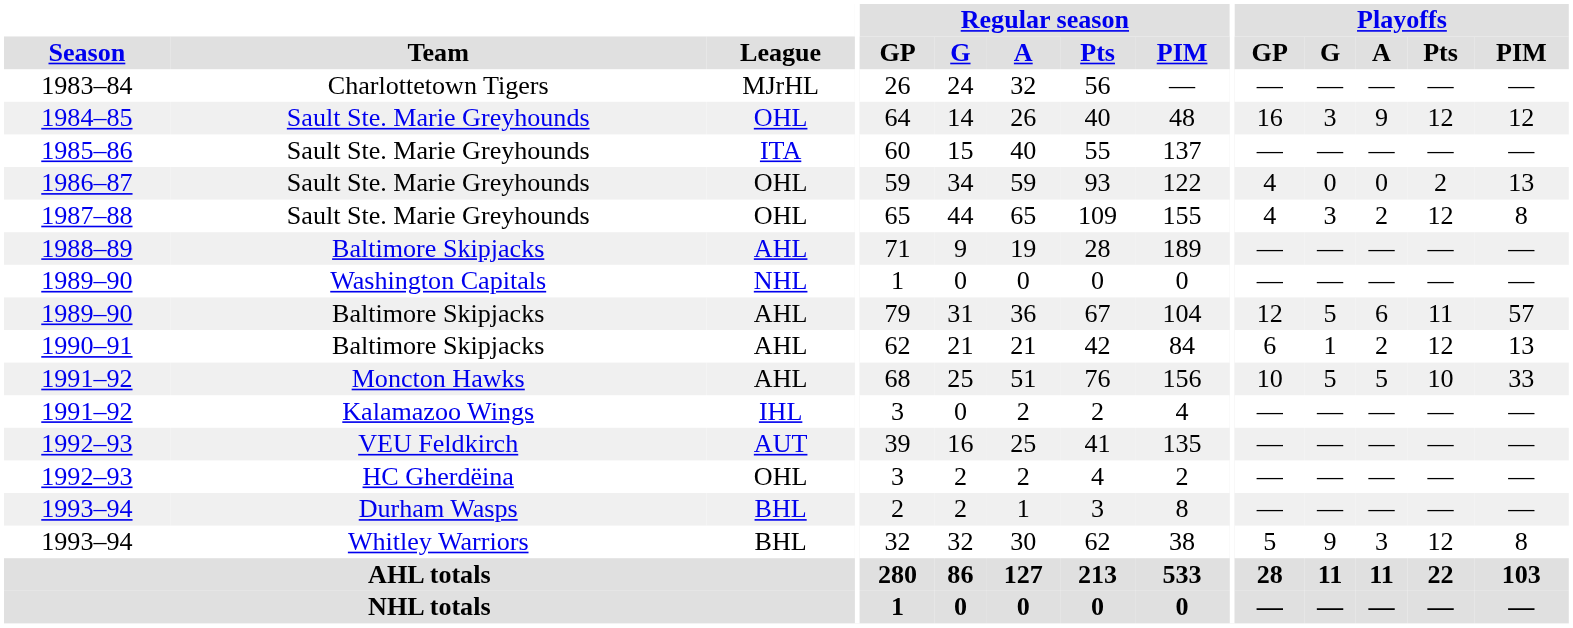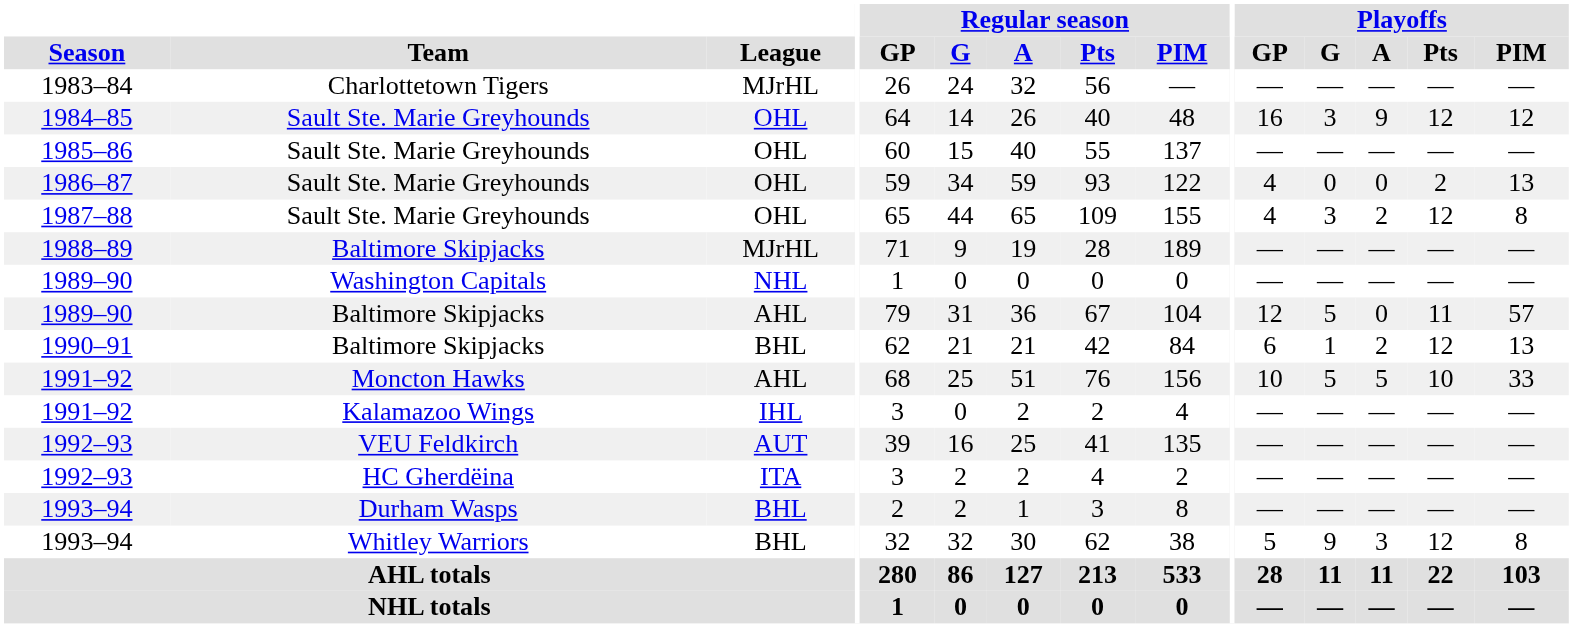 <table border="0" cellpadding="1" cellspacing="0" style="text-align:center; width:60em">
 <tr bgcolor="#e0e0e0">
 <th colspan="3" bgcolor="#ffffff"></th>
 <th rowspan="100" bgcolor="#ffffff"></th>
 <th colspan="5"><a href='#'>Regular season</a></th>
 <th rowspan="100" bgcolor="#ffffff"></th>
 <th colspan="5"><a href='#'>Playoffs</a></th>
 </tr>
 <tr bgcolor="#e0e0e0">
 <th><a href='#'>Season</a></th>
 <th>Team</th>
 <th>League</th>
 <th>GP</th>
 <th><a href='#'>G</a></th>
 <th><a href='#'>A</a></th>
 <th><a href='#'>Pts</a></th>
 <th><a href='#'>PIM</a></th>
 <th>GP</th>
 <th>G</th>
 <th>A</th>
 <th>Pts</th>
 <th>PIM</th>
 </tr>
 <tr>
 <td>1983–84</td>
 <td>Charlottetown Tigers</td>
 <td>MJrHL</td>
 <td>26</td>
 <td>24</td>
 <td>32</td>
 <td>56</td>
 <td>—</td>
 <td>—</td>
 <td>—</td>
 <td>—</td>
 <td>—</td>
 <td>—</td>
 </tr>
 <tr bgcolor="#f0f0f0">
 <td><a href='#'>1984–85</a></td>
 <td><a href='#'>Sault Ste. Marie Greyhounds</a></td>
 <td><a href='#'>OHL</a></td>
 <td>64</td>
 <td>14</td>
 <td>26</td>
 <td>40</td>
 <td>48</td>
 <td>16</td>
 <td>3</td>
 <td>9</td>
 <td>12</td>
 <td>12</td>
 </tr>
 <tr>
 <td><a href='#'>1985–86</a></td>
 <td>Sault Ste. Marie Greyhounds</td>
-<td><a href='#'>ITA</a></td>
+<td>OHL</td>
 <td>60</td>
 <td>15</td>
 <td>40</td>
 <td>55</td>
 <td>137</td>
 <td>—</td>
 <td>—</td>
 <td>—</td>
 <td>—</td>
 <td>—</td>
 </tr>
 <tr bgcolor="#f0f0f0">
 <td><a href='#'>1986–87</a></td>
 <td>Sault Ste. Marie Greyhounds</td>
 <td>OHL</td>
 <td>59</td>
 <td>34</td>
 <td>59</td>
 <td>93</td>
 <td>122</td>
 <td>4</td>
 <td>0</td>
 <td>0</td>
 <td>2</td>
 <td>13</td>
 </tr>
 <tr>
 <td><a href='#'>1987–88</a></td>
 <td>Sault Ste. Marie Greyhounds</td>
 <td>OHL</td>
 <td>65</td>
 <td>44</td>
 <td>65</td>
 <td>109</td>
 <td>155</td>
 <td>4</td>
 <td>3</td>
 <td>2</td>
 <td>12</td>
 <td>8</td>
 </tr>
 <tr bgcolor="#f0f0f0">
 <td><a href='#'>1988–89</a></td>
 <td><a href='#'>Baltimore Skipjacks</a></td>
-<td><a href='#'>AHL</a></td>
+<td>MJrHL</td>
 <td>71</td>
 <td>9</td>
 <td>19</td>
 <td>28</td>
 <td>189</td>
 <td>—</td>
 <td>—</td>
 <td>—</td>
 <td>—</td>
 <td>—</td>
 </tr>
 <tr>
 <td><a href='#'>1989–90</a></td>
 <td><a href='#'>Washington Capitals</a></td>
 <td><a href='#'>NHL</a></td>
 <td>1</td>
 <td>0</td>
 <td>0</td>
 <td>0</td>
 <td>0</td>
 <td>—</td>
 <td>—</td>
 <td>—</td>
 <td>—</td>
 <td>—</td>
 </tr>
 <tr bgcolor="#f0f0f0">
 <td><a href='#'>1989–90</a></td>
 <td>Baltimore Skipjacks</td>
 <td>AHL</td>
 <td>79</td>
 <td>31</td>
 <td>36</td>
 <td>67</td>
 <td>104</td>
 <td>12</td>
 <td>5</td>
-<td>6</td>
+<td>0</td>
 <td>11</td>
 <td>57</td>
 </tr>
 <tr>
 <td><a href='#'>1990–91</a></td>
 <td>Baltimore Skipjacks</td>
-<td>AHL</td>
+<td>BHL</td>
 <td>62</td>
 <td>21</td>
 <td>21</td>
 <td>42</td>
 <td>84</td>
 <td>6</td>
 <td>1</td>
 <td>2</td>
 <td>12</td>
 <td>13</td>
 </tr>
 <tr bgcolor="#f0f0f0">
 <td><a href='#'>1991–92</a></td>
 <td><a href='#'>Moncton Hawks</a></td>
 <td>AHL</td>
 <td>68</td>
 <td>25</td>
 <td>51</td>
 <td>76</td>
 <td>156</td>
 <td>10</td>
 <td>5</td>
 <td>5</td>
 <td>10</td>
 <td>33</td>
 </tr>
 <tr>
 <td><a href='#'>1991–92</a></td>
 <td><a href='#'>Kalamazoo Wings</a></td>
 <td><a href='#'>IHL</a></td>
 <td>3</td>
 <td>0</td>
 <td>2</td>
 <td>2</td>
 <td>4</td>
 <td>—</td>
 <td>—</td>
 <td>—</td>
 <td>—</td>
 <td>—</td>
 </tr>
 <tr bgcolor="#f0f0f0">
 <td><a href='#'>1992–93</a></td>
 <td><a href='#'>VEU Feldkirch</a></td>
 <td><a href='#'>AUT</a></td>
 <td>39</td>
 <td>16</td>
 <td>25</td>
 <td>41</td>
 <td>135</td>
 <td>—</td>
 <td>—</td>
 <td>—</td>
 <td>—</td>
 <td>—</td>
 </tr>
 <tr>
 <td><a href='#'>1992–93</a></td>
 <td><a href='#'>HC Gherdëina</a></td>
-<td>OHL</td>
+<td><a href='#'>ITA</a></td>
 <td>3</td>
 <td>2</td>
 <td>2</td>
 <td>4</td>
 <td>2</td>
 <td>—</td>
 <td>—</td>
 <td>—</td>
 <td>—</td>
 <td>—</td>
 </tr>
 <tr bgcolor="#f0f0f0">
 <td><a href='#'>1993–94</a></td>
 <td><a href='#'>Durham Wasps</a></td>
 <td><a href='#'>BHL</a></td>
 <td>2</td>
 <td>2</td>
 <td>1</td>
 <td>3</td>
 <td>8</td>
 <td>—</td>
 <td>—</td>
 <td>—</td>
 <td>—</td>
 <td>—</td>
 </tr>
 <tr>
 <td>1993–94</td>
 <td><a href='#'>Whitley Warriors</a></td>
 <td>BHL</td>
 <td>32</td>
 <td>32</td>
 <td>30</td>
 <td>62</td>
 <td>38</td>
 <td>5</td>
 <td>9</td>
 <td>3</td>
 <td>12</td>
 <td>8</td>
 </tr>
 <tr bgcolor="#e0e0e0">
 <th colspan="3">AHL totals</th>
 <th>280</th>
 <th>86</th>
 <th>127</th>
 <th>213</th>
 <th>533</th>
 <th>28</th>
 <th>11</th>
 <th>11</th>
 <th>22</th>
 <th>103</th>
 </tr>
 <tr bgcolor="#e0e0e0">
 <th colspan="3">NHL totals</th>
 <th>1</th>
 <th>0</th>
 <th>0</th>
 <th>0</th>
 <th>0</th>
 <th>—</th>
 <th>—</th>
 <th>—</th>
 <th>—</th>
 <th>—</th>
 </tr>
 </table>
